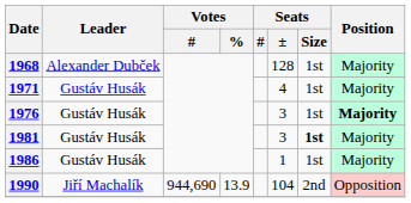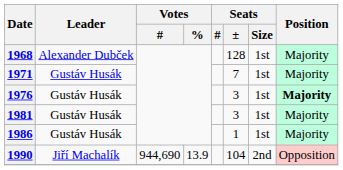 <table class="wikitable" style=text-align:center>
 <tr>
 <th rowspan="2">Date</th>
 <th rowspan="2">Leader</th>
 <th colspan="2">Votes</th>
 <th colspan="3">Seats</th>
 <th rowspan="2">Position</th>
 </tr>
 <tr>
 <th>#</th>
 <th>%</th>
 <th>#</th>
 <th>±</th>
 <th>Size</th>
 </tr>
 <tr>
 <th><a href='#'>1968</a></th>
 <td><a href='#'>Alexander Dubček</a></td>
 <td colspan="2" rowspan="5"></td>
 <td></td>
 <td> 128</td>
 <td>1st</td>
 <td style="background:#bfd;" align=center>Majority</td>
 </tr>
 <tr>
 <th><a href='#'>1971</a></th>
 <td><a href='#'>Gustáv Husák</a></td>
 <td></td>
-<td> 4</td>
+<td> 7</td>
 <td>1st</td>
 <td style="background:#bfd;" align=center>Majority</td>
 </tr>
 <tr>
 <th><a href='#'>1976</a></th>
 <td>Gustáv Husák</td>
 <td></td>
 <td> 3</td>
 <td>1st</td>
 <td style="background:#bfd;" align=center><strong>Majority</strong></td>
 </tr>
 <tr>
 <th><a href='#'>1981</a></th>
 <td>Gustáv Husák</td>
 <td></td>
 <td> 3</td>
-<td><strong>1st</strong></td>
+<td>1st</td>
 <td style="background:#bfd;" align=center>Majority</td>
 </tr>
 <tr>
 <th><a href='#'>1986</a></th>
 <td>Gustáv Husák</td>
 <td></td>
 <td> 1</td>
 <td>1st</td>
 <td style="background:#bfd;" align=center>Majority</td>
 </tr>
 <tr>
 <th><a href='#'>1990</a></th>
 <td><a href='#'>Jiří Machalík</a></td>
 <td>944,690</td>
 <td>13.9</td>
 <td></td>
 <td> 104</td>
 <td>2nd</td>
 <td style="background:#fcc;" align=center>Opposition</td>
 </tr>
 <tr>
 </tr>
 </table>
